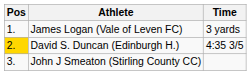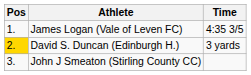 <table class="wikitable">
 <tr>
 <th>Pos</th>
 <th>Athlete</th>
 <th>Time</th>
 </tr>
 <tr>
 <td>1.</td>
 <td>James Logan (Vale of Leven FC)</td>
-<td>3 yards</td>
+<td>4:35 3/5</td>
 </tr>
 <tr>
 <td style="background: gold;">2.</td>
 <td>David S. Duncan (Edinburgh H.)</td>
-<td>4:35 3/5</td>
+<td>3 yards</td>
 </tr>
 <tr>
 <td>3.</td>
 <td>John J Smeaton (Stirling County CC)</td>
 <td></td>
 </tr>
 </table>
